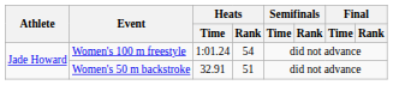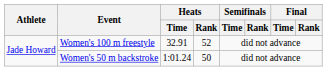 <table class=wikitable style=font-size:90%>
 <tr>
 <th rowspan=2>Athlete</th>
 <th rowspan=2>Event</th>
 <th colspan=2>Heats</th>
 <th colspan=2>Semifinals</th>
 <th colspan=2>Final</th>
 </tr>
 <tr>
 <th>Time</th>
 <th>Rank</th>
 <th>Time</th>
 <th>Rank</th>
 <th>Time</th>
 <th>Rank</th>
 </tr>
 <tr>
 <td rowspan=2><a href='#'>Jade Howard</a></td>
 <td><a href='#'>Women's 100 m freestyle</a></td>
-<td align=center>1:01.24</td>
-<td align=center>54</td>
+<td align=center>32.91</td>
+<td align=center>52</td>
 <td align=center colspan=4>did not advance</td>
 </tr>
 <tr>
 <td><a href='#'>Women's 50 m backstroke</a></td>
-<td align=center>32.91</td>
-<td align=center>51</td>
+<td align=center>1:01.24</td>
+<td align=center>50</td>
 <td align=center colspan=4>did not advance</td>
 </tr>
 </table>
